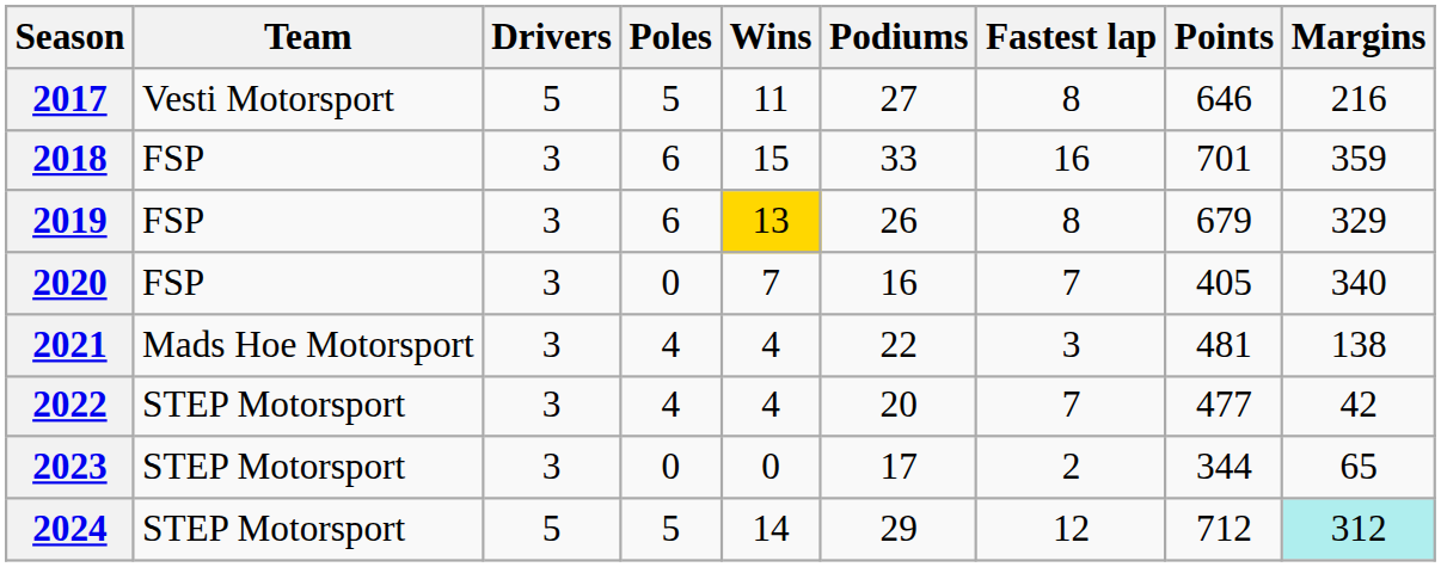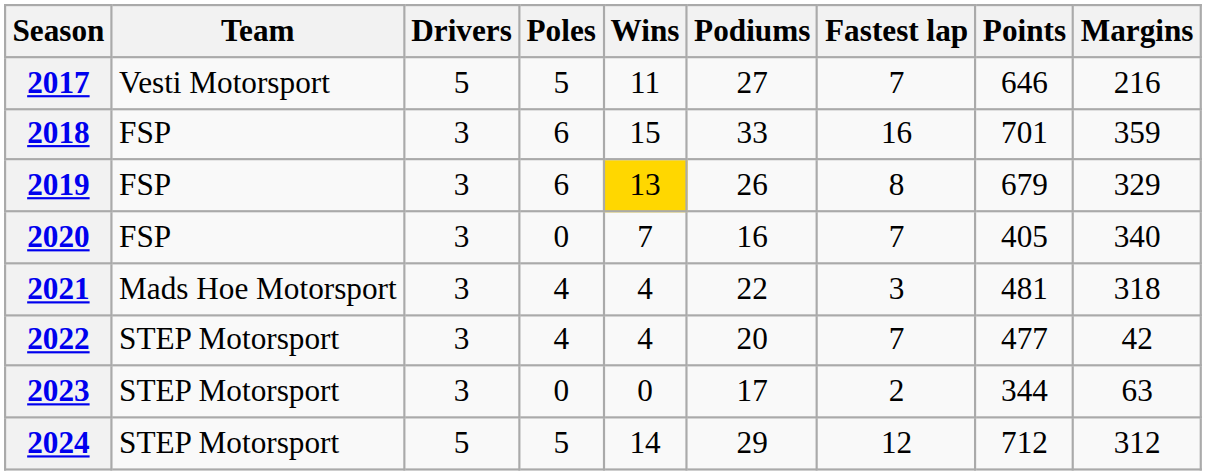 <table class="wikitable" style="font-size:90%; text-align:center">
 <tr>
 <th>Season</th>
 <th>Team</th>
 <th>Drivers</th>
 <th>Poles</th>
 <th>Wins</th>
 <th>Podiums</th>
 <th>Fastest lap</th>
 <th>Points</th>
 <th>Margins</th>
 </tr>
 <tr>
 <th><a href='#'>2017</a></th>
 <td align=left> Vesti Motorsport</td>
 <td>5</td>
 <td>5</td>
 <td>11</td>
 <td>27</td>
-<td>8</td>
+<td>7</td>
 <td>646</td>
 <td>216</td>
 </tr>
 <tr>
 <th><a href='#'>2018</a></th>
 <td align=left> FSP</td>
 <td>3</td>
 <td>6</td>
 <td>15</td>
 <td>33</td>
 <td>16</td>
 <td>701</td>
 <td>359</td>
 </tr>
 <tr>
 <th><a href='#'>2019</a></th>
 <td align=left> FSP</td>
 <td>3</td>
 <td>6</td>
 <td style="background: gold;">13</td>
 <td>26</td>
 <td>8</td>
 <td>679</td>
 <td>329</td>
 </tr>
 <tr>
 <th><a href='#'>2020</a></th>
 <td align=left> FSP</td>
 <td>3</td>
 <td>0</td>
 <td>7</td>
 <td>16</td>
 <td>7</td>
 <td>405</td>
 <td>340</td>
 </tr>
 <tr>
 <th><a href='#'>2021</a></th>
 <td align=left> Mads Hoe Motorsport</td>
 <td>3</td>
 <td>4</td>
 <td>4</td>
 <td>22</td>
 <td>3</td>
 <td>481</td>
-<td>138</td>
+<td>318</td>
 </tr>
 <tr>
 <th><a href='#'>2022</a></th>
 <td align=left> STEP Motorsport</td>
 <td>3</td>
 <td>4</td>
 <td>4</td>
 <td>20</td>
 <td>7</td>
 <td>477</td>
 <td>42</td>
 </tr>
 <tr>
 <th><a href='#'>2023</a></th>
 <td align=left> STEP Motorsport</td>
 <td>3</td>
 <td>0</td>
 <td>0</td>
 <td>17</td>
 <td>2</td>
 <td>344</td>
-<td>65</td>
+<td>63</td>
 </tr>
 <tr>
 <th><a href='#'>2024</a></th>
 <td align=left> STEP Motorsport</td>
 <td>5</td>
 <td>5</td>
 <td>14</td>
 <td>29</td>
 <td>12</td>
 <td>712</td>
-<td style="background: paleturquoise;">312</td>
+<td>312</td>
 </tr>
 </table>
